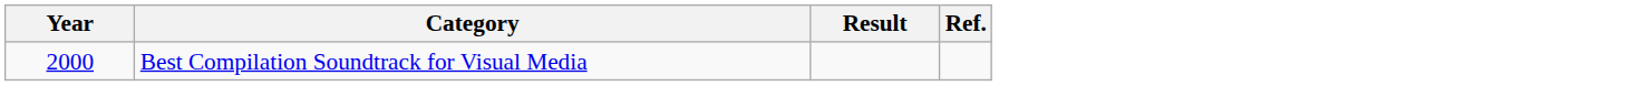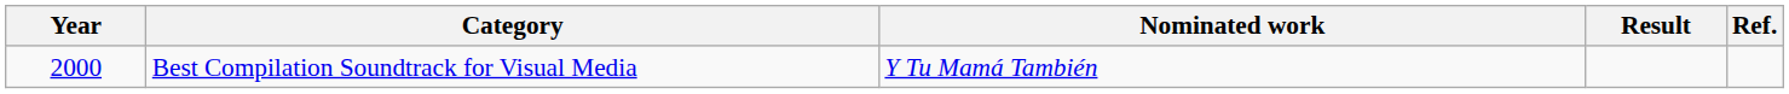 <table class=wikitable>
 <tr>
 <th scope="col" style="width:5em;">Year</th>
 <th scope="col" style="width:28em;">Category</th>
+<th scope="col" style="width:27em;">Nominated work</th>
 <th scope="col" style="width:5em;">Result</th>
 <th>Ref.</th>
 </tr>
 <tr>
 <td style="text-align:center;"><a href='#'>2000</a></td>
 <td><a href='#'>Best Compilation Soundtrack for Visual Media</a></td>
+<td><em><a href='#'>Y Tu Mamá También</a></em></td>
 <td></td>
 <td style="text-align:center;"></td>
 </tr>
 </table>
